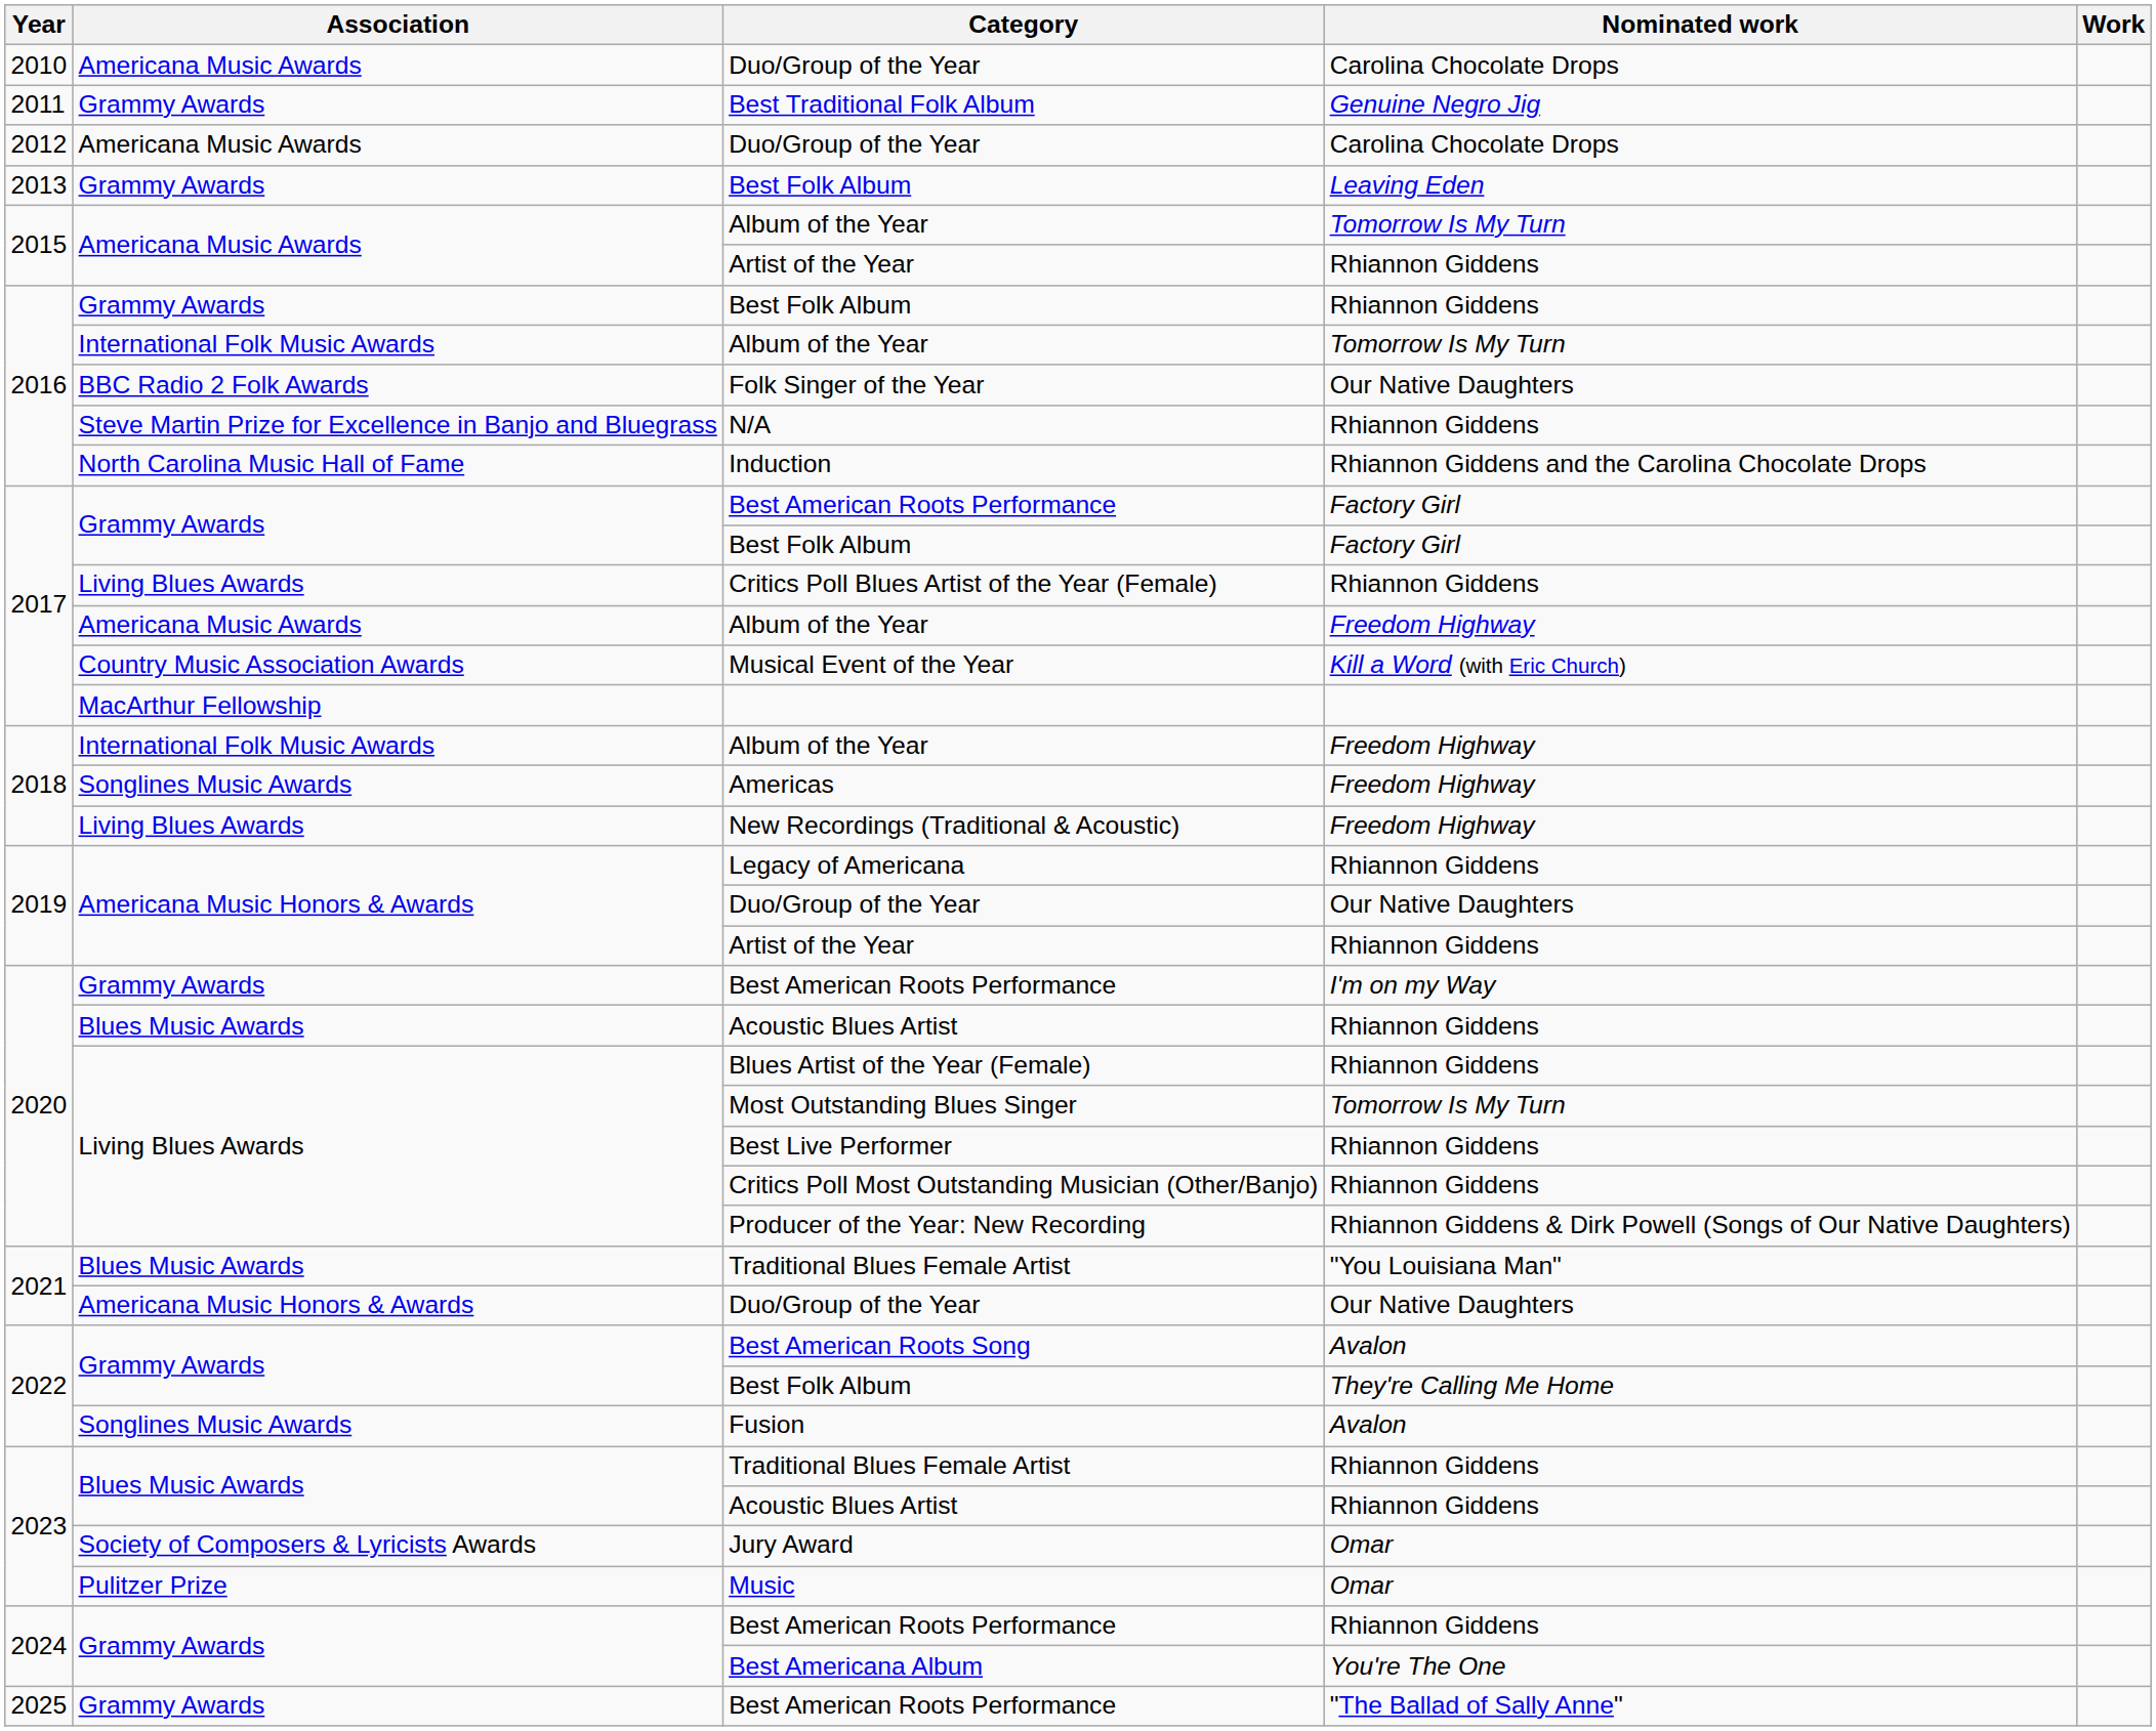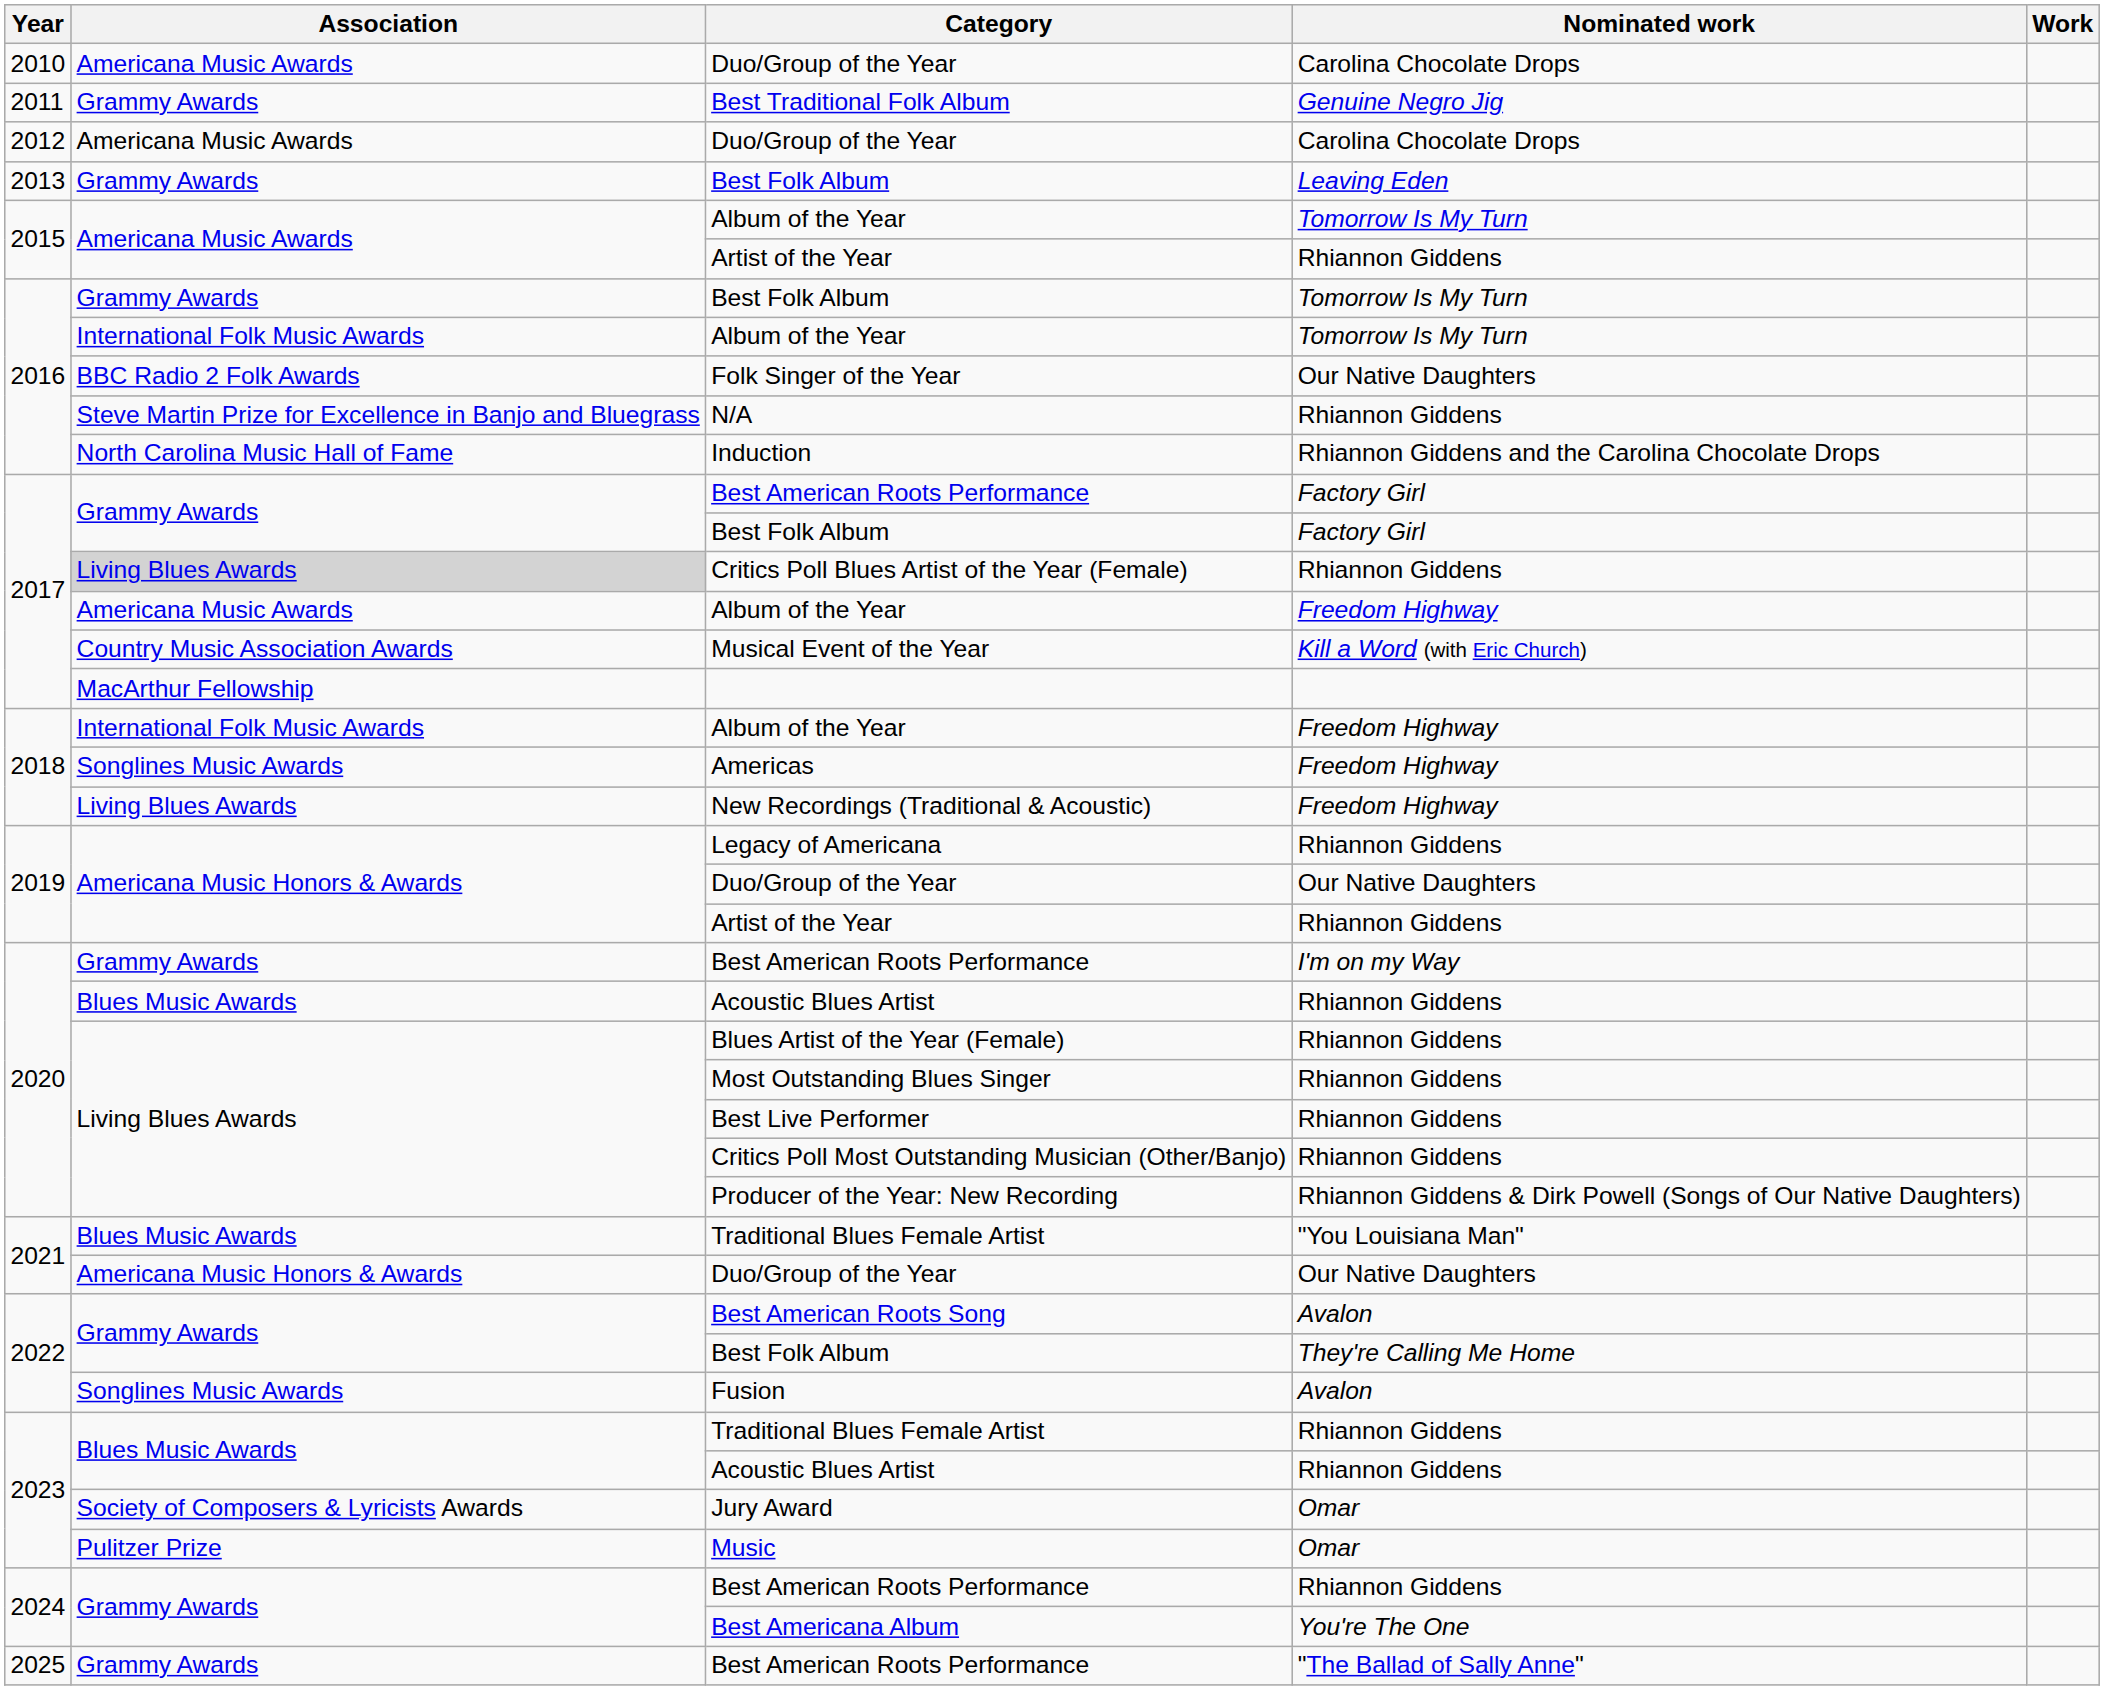 <table class="wikitable">
 <tr>
 <th>Year</th>
 <th>Association</th>
 <th>Category</th>
 <th>Nominated work</th>
 <th>Work</th>
 </tr>
 <tr>
 <td>2010</td>
 <td><a href='#'>Americana Music Awards</a></td>
 <td>Duo/Group of the Year</td>
 <td>Carolina Chocolate Drops</td>
 <td></td>
 </tr>
 <tr>
 <td>2011</td>
 <td><a href='#'>Grammy Awards</a></td>
 <td><a href='#'>Best Traditional Folk Album</a></td>
 <td><em><a href='#'>Genuine Negro Jig</a></em></td>
 <td></td>
 </tr>
 <tr>
 <td>2012</td>
 <td>Americana Music Awards</td>
 <td>Duo/Group of the Year</td>
 <td>Carolina Chocolate Drops</td>
 <td></td>
 </tr>
 <tr>
 <td>2013</td>
 <td><a href='#'>Grammy Awards</a></td>
 <td><a href='#'>Best Folk Album</a></td>
 <td><em><a href='#'>Leaving Eden</a></em></td>
 <td></td>
 </tr>
 <tr>
 <td rowspan="2">2015</td>
 <td rowspan="2"><a href='#'>Americana Music Awards</a></td>
 <td>Album of the Year</td>
 <td><em><a href='#'>Tomorrow Is My Turn</a></em></td>
 <td></td>
 </tr>
 <tr>
 <td>Artist of the Year</td>
 <td>Rhiannon Giddens</td>
 <td></td>
 </tr>
 <tr>
 <td rowspan="5">2016</td>
 <td><a href='#'>Grammy Awards</a></td>
 <td>Best Folk Album</td>
-<td>Rhiannon Giddens</td>
+<td><em>Tomorrow Is My Turn</em></td>
 <td></td>
 </tr>
 <tr>
 <td><a href='#'>International Folk Music Awards</a></td>
 <td>Album of the Year</td>
 <td><em>Tomorrow Is My Turn</em></td>
 <td></td>
 </tr>
 <tr>
 <td><a href='#'>BBC Radio 2 Folk Awards</a></td>
 <td>Folk Singer of the Year</td>
 <td>Our Native Daughters</td>
 <td></td>
 </tr>
 <tr>
 <td><a href='#'>Steve Martin Prize for Excellence in Banjo and Bluegrass</a></td>
 <td>N/A</td>
 <td>Rhiannon Giddens</td>
 <td></td>
 </tr>
 <tr>
 <td><a href='#'>North Carolina Music Hall of Fame</a></td>
 <td>Induction</td>
 <td>Rhiannon Giddens and the Carolina Chocolate Drops</td>
 <td></td>
 </tr>
 <tr>
 <td rowspan="6">2017</td>
 <td rowspan="2"><a href='#'>Grammy Awards</a></td>
 <td><a href='#'>Best American Roots Performance</a></td>
 <td><em>Factory Girl</em></td>
 <td></td>
 </tr>
 <tr>
 <td>Best Folk Album</td>
 <td><em>Factory Girl</em></td>
 <td></td>
 </tr>
 <tr>
-<td><a href='#'>Living Blues Awards</a></td>
+<td style="background: lightgrey;"><a href='#'>Living Blues Awards</a></td>
 <td>Critics Poll Blues Artist of the Year (Female)</td>
 <td>Rhiannon Giddens</td>
 <td></td>
 </tr>
 <tr>
 <td><a href='#'>Americana Music Awards</a></td>
 <td>Album of the Year</td>
 <td><em><a href='#'>Freedom Highway</a></em></td>
 <td></td>
 </tr>
 <tr>
 <td><a href='#'>Country Music Association Awards</a></td>
 <td>Musical Event of the Year</td>
 <td><em><a href='#'>Kill a Word</a></em> <small>(with <a href='#'>Eric Church</a>)</small></td>
 <td></td>
 </tr>
 <tr>
 <td><a href='#'>MacArthur Fellowship</a></td>
 <td></td>
 <td></td>
 <td></td>
 </tr>
 <tr>
 <td rowspan="3">2018</td>
 <td><a href='#'>International Folk Music Awards</a></td>
 <td>Album of the Year</td>
 <td><em>Freedom Highway</em></td>
 <td></td>
 </tr>
 <tr>
 <td><a href='#'>Songlines Music Awards</a></td>
 <td>Americas</td>
 <td><em>Freedom Highway</em></td>
 <td></td>
 </tr>
 <tr>
 <td><a href='#'>Living Blues Awards</a></td>
 <td>New Recordings (Traditional & Acoustic)</td>
 <td><em>Freedom Highway</em></td>
 <td></td>
 </tr>
 <tr>
 <td rowspan=3>2019</td>
 <td rowspan=3><a href='#'>Americana Music Honors & Awards</a></td>
 <td>Legacy of Americana</td>
 <td>Rhiannon Giddens</td>
 <td></td>
 </tr>
 <tr>
 <td>Duo/Group of the Year</td>
 <td>Our Native Daughters</td>
 <td></td>
 </tr>
 <tr>
 <td>Artist of the Year</td>
 <td>Rhiannon Giddens</td>
 <td></td>
 </tr>
 <tr>
 <td rowspan="7">2020</td>
 <td><a href='#'>Grammy Awards</a></td>
 <td>Best American Roots Performance</td>
 <td><em>I'm on my Way</em></td>
 <td></td>
 </tr>
 <tr>
 <td><a href='#'>Blues Music Awards</a></td>
 <td>Acoustic Blues Artist</td>
 <td>Rhiannon Giddens</td>
 <td></td>
 </tr>
 <tr>
 <td rowspan=5>Living Blues Awards</td>
 <td>Blues Artist of the Year (Female)</td>
 <td>Rhiannon Giddens</td>
 <td></td>
 </tr>
 <tr>
 <td>Most Outstanding Blues Singer</td>
-<td><em>Tomorrow Is My Turn</em></td>
+<td>Rhiannon Giddens</td>
 <td></td>
 </tr>
 <tr>
 <td>Best Live Performer</td>
 <td>Rhiannon Giddens</td>
 <td></td>
 </tr>
 <tr>
 <td>Critics Poll Most Outstanding Musician (Other/Banjo)</td>
 <td>Rhiannon Giddens</td>
 <td></td>
 </tr>
 <tr>
 <td>Producer of the Year: New Recording</td>
 <td>Rhiannon Giddens & Dirk Powell (Songs of Our Native Daughters)</td>
 <td></td>
 </tr>
 <tr>
 <td rowspan="2">2021</td>
 <td><a href='#'>Blues Music Awards</a></td>
 <td>Traditional Blues Female Artist</td>
 <td>"You Louisiana Man"</td>
 <td></td>
 </tr>
 <tr>
 <td><a href='#'>Americana Music Honors & Awards</a></td>
 <td>Duo/Group of the Year</td>
 <td>Our Native Daughters</td>
 <td></td>
 </tr>
 <tr>
 <td rowspan="3">2022</td>
 <td rowspan="2"><a href='#'>Grammy Awards</a></td>
 <td><a href='#'>Best American Roots Song</a></td>
 <td><em>Avalon</em></td>
 <td></td>
 </tr>
 <tr>
 <td>Best Folk Album</td>
 <td><em>They're Calling Me Home</em></td>
 <td></td>
 </tr>
 <tr>
 <td><a href='#'>Songlines Music Awards</a></td>
 <td>Fusion</td>
 <td><em>Avalon</em></td>
 <td></td>
 </tr>
 <tr>
 <td rowspan="4">2023</td>
 <td rowspan="2"><a href='#'>Blues Music Awards</a></td>
 <td>Traditional Blues Female Artist</td>
 <td>Rhiannon Giddens</td>
 <td></td>
 </tr>
 <tr>
 <td>Acoustic Blues Artist</td>
 <td>Rhiannon Giddens</td>
 <td></td>
 </tr>
 <tr>
 <td><a href='#'>Society of Composers & Lyricists</a> Awards</td>
 <td>Jury Award</td>
 <td><em>Omar</em></td>
 <td></td>
 </tr>
 <tr>
 <td><a href='#'>Pulitzer Prize</a></td>
 <td><a href='#'>Music</a></td>
 <td><em>Omar</em></td>
 <td></td>
 </tr>
 <tr>
 <td rowspan="2">2024</td>
 <td rowspan="2"><a href='#'>Grammy Awards</a></td>
 <td>Best American Roots Performance</td>
 <td>Rhiannon Giddens</td>
 <td></td>
 </tr>
 <tr>
 <td><a href='#'>Best Americana Album</a></td>
 <td><em>You're The One</em></td>
 <td></td>
 </tr>
 <tr>
 <td rowspan="1">2025</td>
 <td rowspan="1"><a href='#'>Grammy Awards</a></td>
 <td>Best American Roots Performance</td>
 <td>"<a href='#'>The Ballad of Sally Anne</a>"</td>
 <td></td>
 </tr>
 </table>
